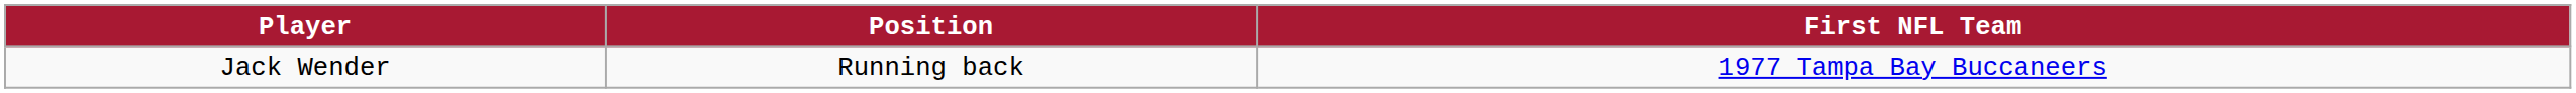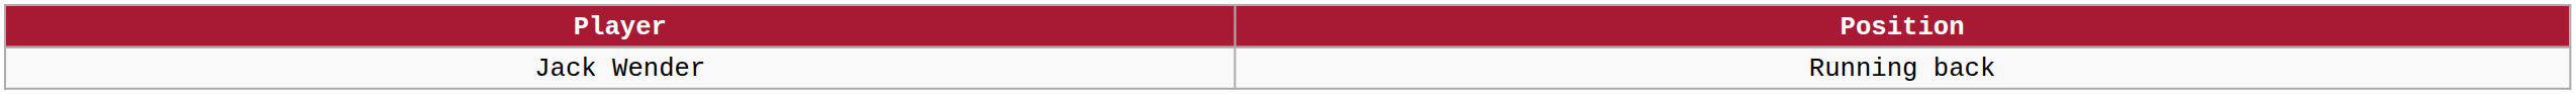 <table class="wikitable" width="65%">
 <tr align="center"  style="background:#A81933;color:#FFFFFF;">
 <td><strong>Player</strong></td>
 <td><strong>Position</strong></td>
-<td><strong>First NFL Team</strong></td>
 </tr>
 <tr align="center" bgcolor="">
 <td>Jack Wender</td>
 <td>Running back</td>
-<td><a href='#'>1977 Tampa Bay Buccaneers</a></td>
 </tr>
 </table>
